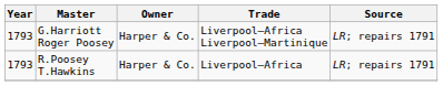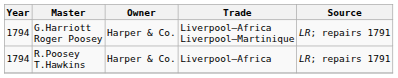 <table class=" wikitable">
 <tr>
 <th>Year</th>
 <th>Master</th>
 <th>Owner</th>
 <th>Trade</th>
 <th>Source</th>
 </tr>
 <tr>
-<td>1793</td>
+<td>1794</td>
 <td>G.Harriott<br>Roger Poosey</td>
 <td>Harper & Co.</td>
 <td>Liverpool–Africa<br>Liverpool–Martinique</td>
 <td><em>LR</em>; repairs 1791</td>
 </tr>
 <tr>
-<td>1793</td>
+<td>1794</td>
 <td>R.Poosey<br>T.Hawkins</td>
 <td>Harper & Co.</td>
 <td>Liverpool–Africa</td>
 <td><em>LR</em>; repairs 1791</td>
 </tr>
 <tr>
 </tr>
 </table>
